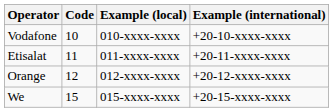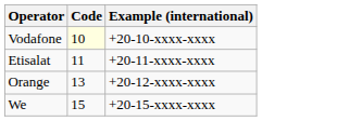 <table class="wikitable">
 <tr>
 <th>Operator</th>
 <th>Code</th>
-<th>Example (local)</th>
 <th>Example (international)</th>
 </tr>
 <tr>
 <td>Vodafone</td>
-<td>10</td>
-<td>010-xxxx-xxxx</td>
+<td style="background: lightyellow;">10</td>
 <td>+20-10-xxxx-xxxx</td>
 </tr>
 <tr>
 <td>Etisalat</td>
 <td>11</td>
-<td>011-xxxx-xxxx</td>
 <td>+20-11-xxxx-xxxx</td>
 </tr>
 <tr>
 <td>Orange</td>
-<td>12</td>
-<td>012-xxxx-xxxx</td>
+<td>13</td>
 <td>+20-12-xxxx-xxxx</td>
 </tr>
 <tr>
 <td>We</td>
 <td>15</td>
-<td>015-xxxx-xxxx</td>
 <td>+20-15-xxxx-xxxx</td>
 </tr>
 </table>
